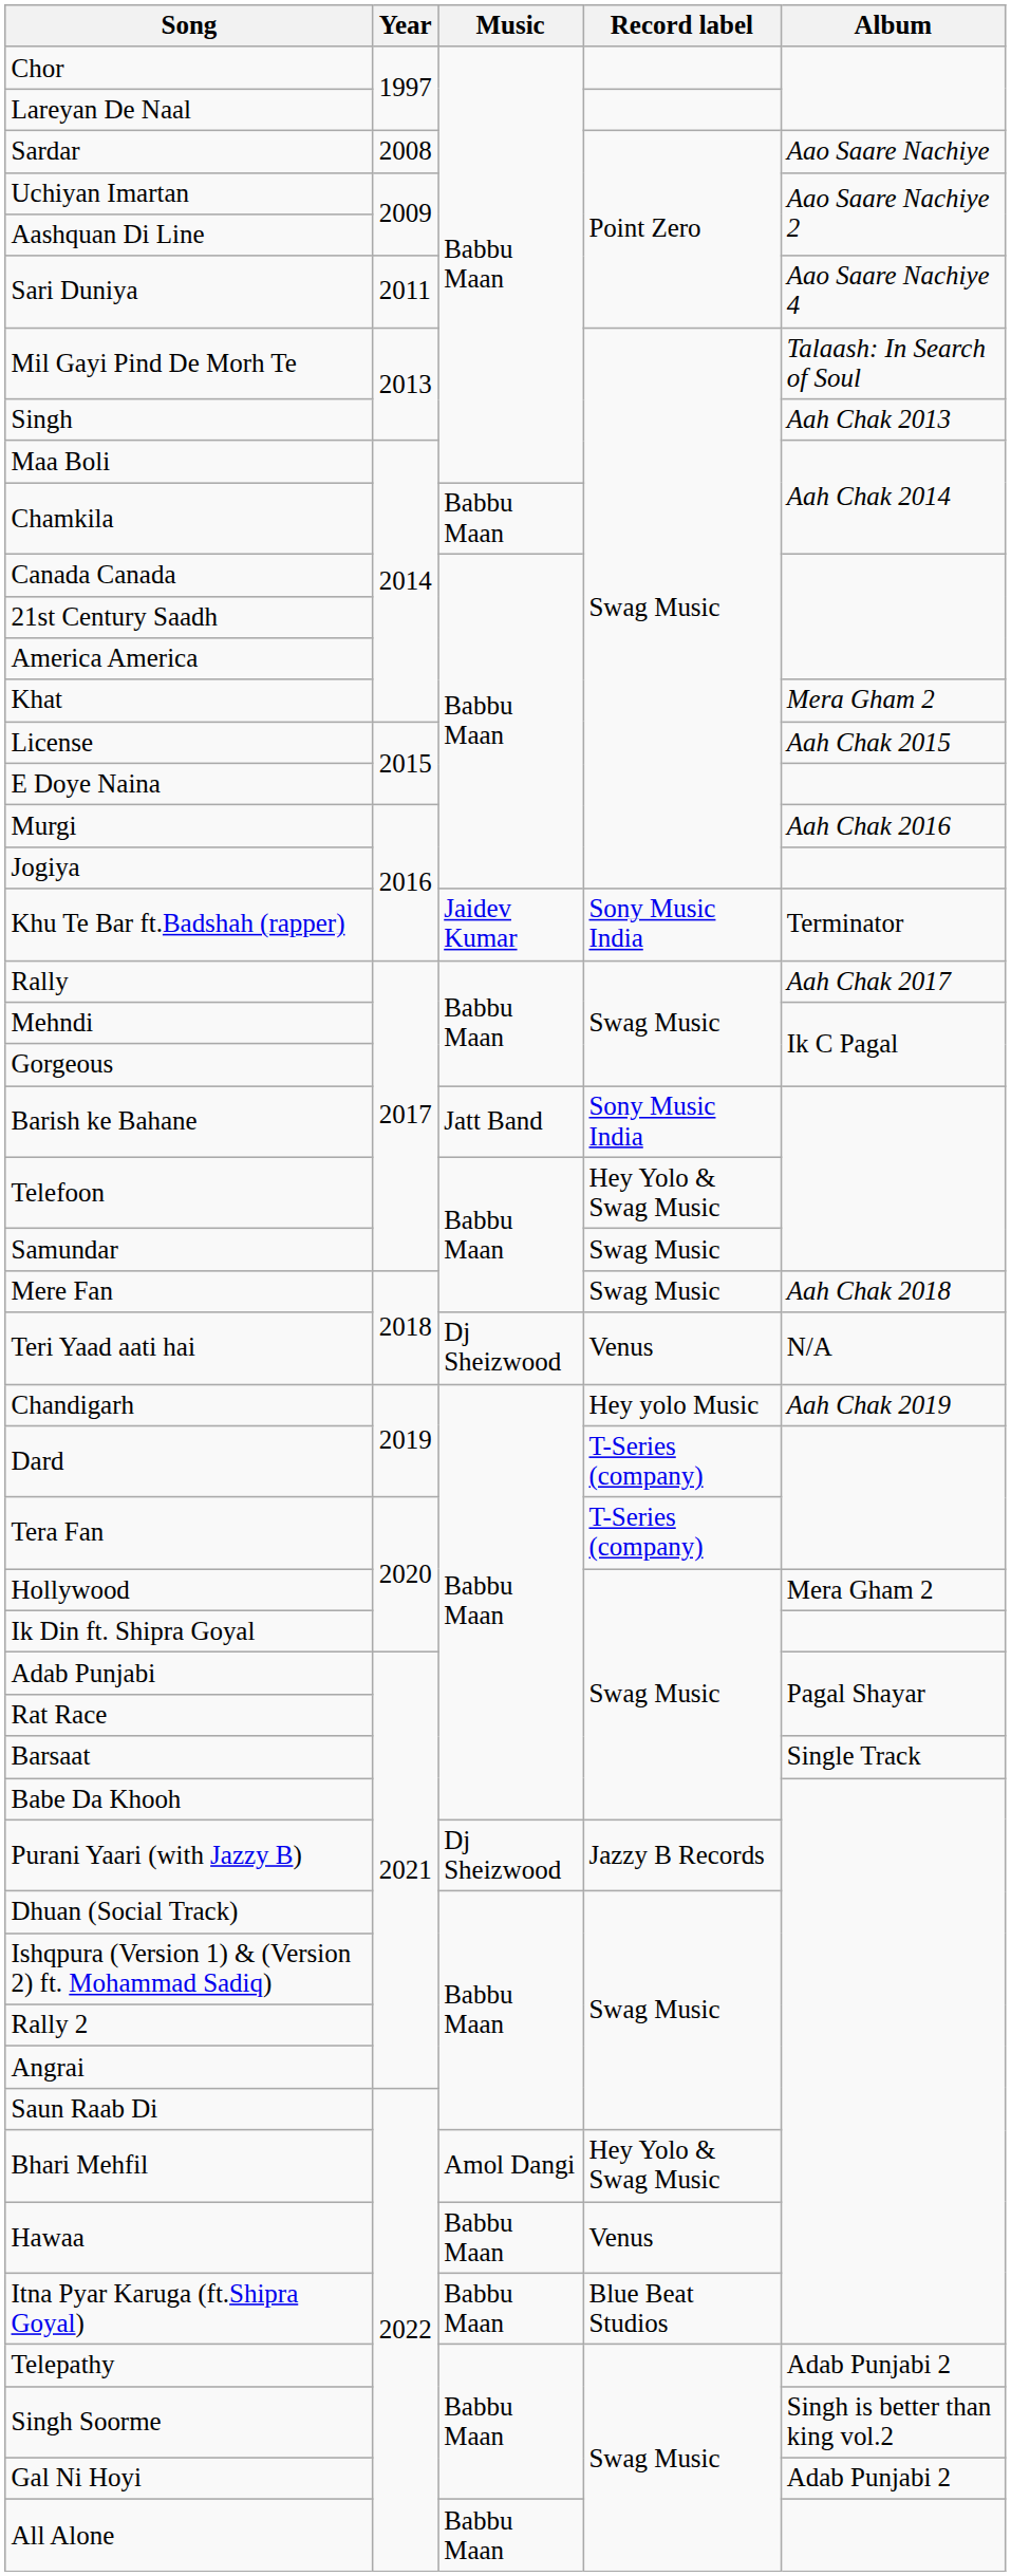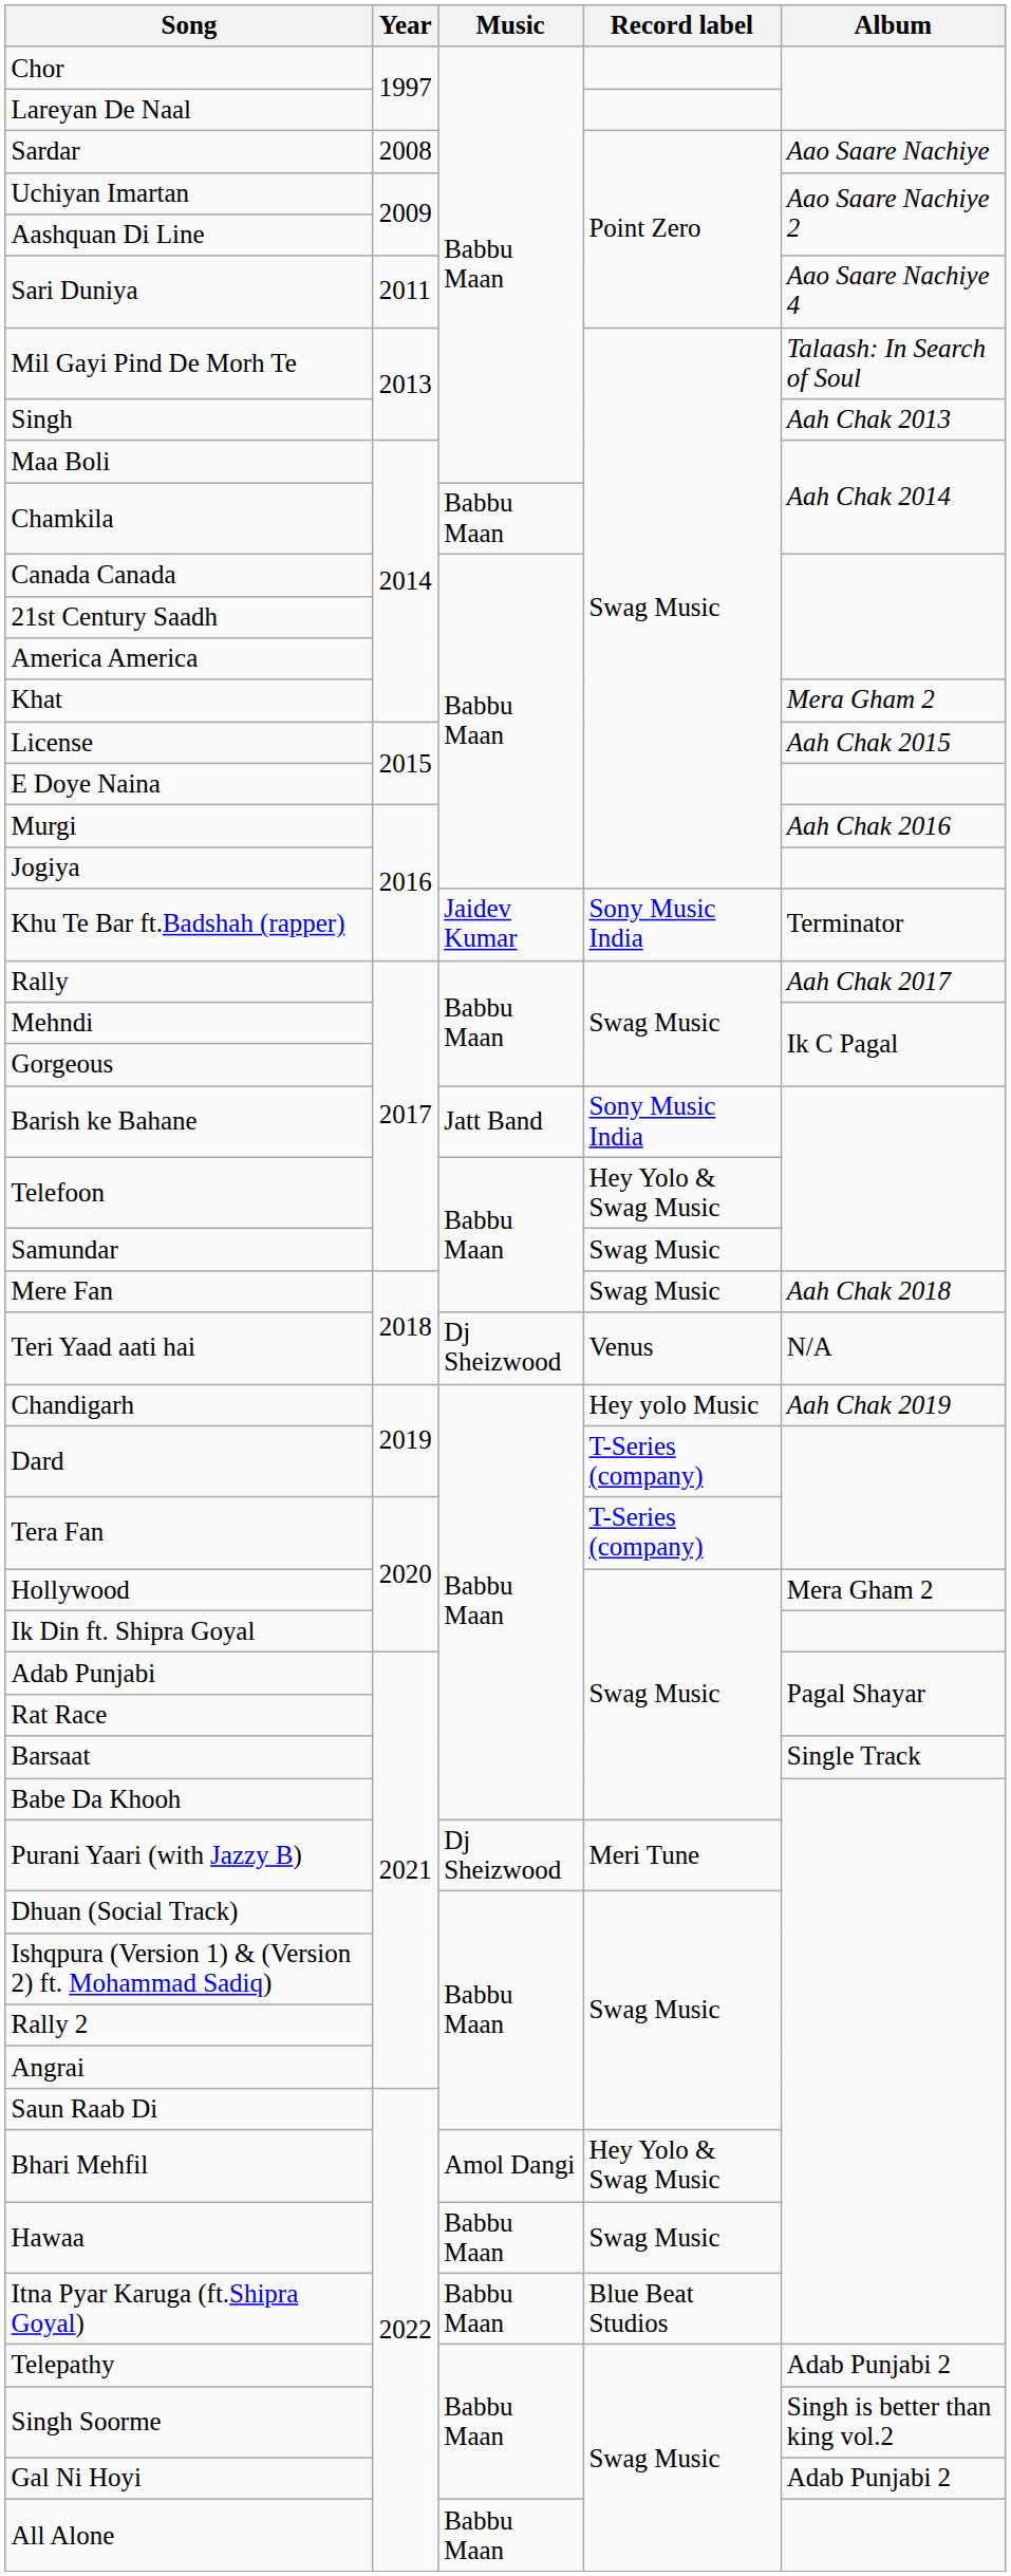 <table class=wikitable>
 <tr>
 <th>Song</th>
 <th>Year</th>
 <th>Music</th>
 <th>Record label</th>
 <th>Album</th>
 </tr>
 <tr>
 <td>Chor</td>
 <td rowspan="2">1997</td>
 <td rowspan="9">Babbu Maan</td>
 <td></td>
 <td rowspan="2"></td>
 </tr>
 <tr>
 <td>Lareyan De Naal</td>
 <td></td>
 </tr>
 <tr>
 <td>Sardar</td>
 <td>2008</td>
 <td rowspan="4">Point Zero</td>
 <td><em>Aao Saare Nachiye</em></td>
 </tr>
 <tr>
 <td>Uchiyan Imartan</td>
 <td rowspan="2">2009</td>
 <td rowspan="2"><em>Aao Saare Nachiye 2</em></td>
 </tr>
 <tr>
 <td>Aashquan Di Line</td>
 </tr>
 <tr>
 <td>Sari Duniya</td>
 <td>2011</td>
 <td><em>Aao Saare Nachiye 4</em></td>
 </tr>
 <tr>
 <td>Mil Gayi Pind De Morh Te</td>
 <td rowspan="2">2013</td>
 <td rowspan="12">Swag Music</td>
 <td><em>Talaash: In Search of Soul</em></td>
 </tr>
 <tr>
 <td>Singh</td>
 <td><em>Aah Chak 2013</em></td>
 </tr>
 <tr>
 <td>Maa Boli</td>
 <td rowspan="6">2014</td>
 <td rowspan="2"><em>Aah Chak 2014</em></td>
 </tr>
 <tr>
 <td>Chamkila</td>
 <td>Babbu Maan</td>
 </tr>
 <tr>
 <td>Canada Canada</td>
 <td rowspan="8">Babbu Maan</td>
 <td rowspan="3"></td>
 </tr>
 <tr>
 <td>21st Century Saadh</td>
 </tr>
 <tr>
 <td>America America</td>
 </tr>
 <tr>
 <td>Khat</td>
 <td><em>Mera Gham 2</em></td>
 </tr>
 <tr>
 <td>License</td>
 <td rowspan="2">2015</td>
 <td><em>Aah Chak 2015</em></td>
 </tr>
 <tr>
 <td>E Doye Naina</td>
 <td></td>
 </tr>
 <tr>
 <td>Murgi</td>
 <td rowspan="3">2016</td>
 <td><em>Aah Chak 2016</em></td>
 </tr>
 <tr>
 <td>Jogiya</td>
 <td></td>
 </tr>
 <tr>
 <td>Khu Te Bar ft.<a href='#'>Badshah (rapper)</a></td>
 <td><a href='#'>Jaidev Kumar</a></td>
 <td><a href='#'>Sony Music India</a></td>
 <td>Terminator</td>
 </tr>
 <tr>
 <td>Rally</td>
 <td rowspan="6">2017</td>
 <td rowspan="3">Babbu Maan</td>
 <td rowspan="3">Swag Music</td>
 <td><em>Aah Chak 2017</em></td>
 </tr>
 <tr>
 <td>Mehndi</td>
 <td rowspan="2">Ik C Pagal</td>
 </tr>
 <tr>
 <td>Gorgeous</td>
 </tr>
 <tr>
 <td>Barish ke Bahane</td>
 <td>Jatt Band</td>
 <td><a href='#'>Sony Music India</a></td>
 <td rowspan="3"></td>
 </tr>
 <tr>
 <td>Telefoon</td>
 <td rowspan="3">Babbu Maan</td>
 <td>Hey Yolo & Swag Music</td>
 </tr>
 <tr>
 <td>Samundar</td>
 <td>Swag Music</td>
 </tr>
 <tr>
 <td>Mere Fan</td>
 <td rowspan="2">2018</td>
 <td>Swag Music</td>
 <td><em>Aah Chak 2018</em></td>
 </tr>
 <tr>
 <td>Teri Yaad aati hai</td>
 <td>Dj Sheizwood</td>
 <td>Venus</td>
 <td>N/A</td>
 </tr>
 <tr>
 <td>Chandigarh</td>
 <td rowspan="2">2019</td>
 <td rowspan="9">Babbu Maan</td>
 <td>Hey yolo Music</td>
 <td><em>Aah Chak 2019</em></td>
 </tr>
 <tr>
 <td>Dard</td>
 <td><a href='#'>T-Series (company)</a></td>
 <td rowspan="2"></td>
 </tr>
 <tr>
 <td>Tera Fan</td>
 <td rowspan="3">2020</td>
 <td><a href='#'>T-Series (company)</a></td>
 </tr>
 <tr>
 <td>Hollywood</td>
 <td rowspan="6">Swag Music</td>
 <td>Mera Gham 2</td>
 </tr>
 <tr>
 <td>Ik Din ft. Shipra Goyal</td>
 <td></td>
 </tr>
 <tr>
 <td>Adab Punjabi</td>
 <td rowspan="9">2021</td>
 <td rowspan="2">Pagal Shayar</td>
 </tr>
 <tr>
 <td>Rat Race</td>
 </tr>
 <tr>
 <td>Barsaat</td>
 <td>Single Track</td>
 </tr>
 <tr>
 <td>Babe Da Khooh</td>
 <td rowspan="10"></td>
 </tr>
 <tr>
 <td>Purani Yaari (with <a href='#'>Jazzy B</a>)</td>
 <td>Dj Sheizwood</td>
-<td>Jazzy B Records</td>
+<td>Meri Tune</td>
 </tr>
 <tr>
 <td>Dhuan (Social Track)</td>
 <td rowspan="5">Babbu Maan</td>
 <td rowspan="5">Swag Music</td>
 </tr>
 <tr>
 <td>Ishqpura (Version 1) & (Version 2) ft. <a href='#'>Mohammad Sadiq</a>)</td>
 </tr>
 <tr>
 <td>Rally 2</td>
 </tr>
 <tr>
 <td>Angrai</td>
 </tr>
 <tr>
 <td>Saun Raab Di</td>
 <td rowspan="8">2022</td>
 </tr>
 <tr>
 <td>Bhari Mehfil</td>
 <td>Amol Dangi</td>
 <td>Hey Yolo & Swag Music</td>
 </tr>
 <tr>
 <td>Hawaa</td>
 <td>Babbu Maan</td>
-<td>Venus</td>
+<td>Swag Music</td>
 </tr>
 <tr>
 <td>Itna Pyar Karuga (ft.<a href='#'>Shipra Goyal</a>)</td>
 <td>Babbu Maan</td>
 <td>Blue Beat Studios</td>
 </tr>
 <tr>
 <td>Telepathy</td>
 <td rowspan="3">Babbu Maan</td>
 <td rowspan="4">Swag Music</td>
 <td>Adab Punjabi 2</td>
 </tr>
 <tr>
 <td>Singh Soorme</td>
 <td>Singh is better than king vol.2</td>
 </tr>
 <tr>
 <td>Gal Ni Hoyi</td>
 <td>Adab Punjabi 2</td>
 </tr>
 <tr>
 <td>All Alone</td>
 <td>Babbu Maan</td>
 <td></td>
 </tr>
 </table>
